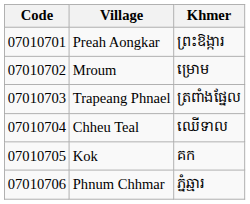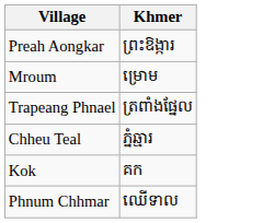 <table class="wikitable sortable">
 <tr>
-<th>Code</th>
 <th>Village</th>
 <th>Khmer</th>
 </tr>
 <tr>
-<td>07010701</td>
 <td>Preah Aongkar</td>
 <td>ព្រះឱង្ការ</td>
 </tr>
 <tr>
-<td>07010702</td>
 <td>Mroum</td>
 <td>ម្រោម</td>
 </tr>
 <tr>
-<td>07010703</td>
 <td>Trapeang Phnael</td>
 <td>ត្រពាំងផ្នែល</td>
 </tr>
 <tr>
-<td>07010704</td>
 <td>Chheu Teal</td>
-<td>ឈើទាល</td>
+<td>ភ្នំឆ្មារ</td>
 </tr>
 <tr>
-<td>07010705</td>
 <td>Kok</td>
 <td>គក</td>
 </tr>
 <tr>
-<td>07010706</td>
 <td>Phnum Chhmar</td>
-<td>ភ្នំឆ្មារ</td>
+<td>ឈើទាល</td>
 </tr>
 </table>
